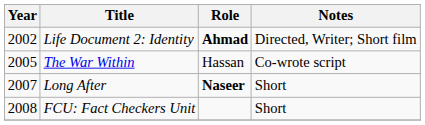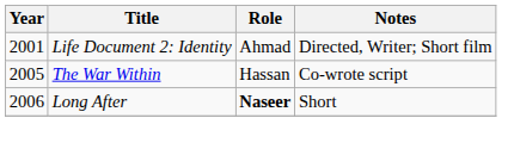 <table class="wikitable sortable">
 <tr>
 <th>Year</th>
 <th>Title</th>
 <th>Role</th>
 <th>Notes</th>
 </tr>
 <tr>
-<td rowspan="1">2002</td>
+<td rowspan="1">2001</td>
 <td><em>Life Document 2: Identity</em></td>
-<td><strong>Ahmad</strong></td>
+<td>Ahmad</td>
 <td>Directed, Writer; Short film</td>
 </tr>
 <tr>
 <td rowspan="1">2005</td>
 <td><em><a href='#'>The War Within</a></em></td>
 <td>Hassan</td>
 <td>Co-wrote script</td>
 </tr>
 <tr>
-<td>2007</td>
+<td>2006</td>
 <td><em>Long After</em></td>
 <td><strong>Naseer</strong></td>
 <td>Short</td>
 </tr>
 <tr>
-<td rowspan="1">2008</td>
-<td><em>FCU: Fact Checkers Unit</em></td>
-<td></td>
-<td>Short</td>
-</tr>
-<tr>
 </tr>
 </table>
